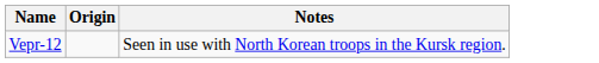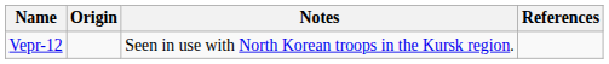 <table class="wikitable">
 <tr>
 <th>Name</th>
 <th>Origin</th>
 <th>Notes</th>
+<th>References</th>
 </tr>
 <tr>
 <td><a href='#'>Vepr-12</a></td>
 <td></td>
 <td>Seen in use with <a href='#'>North Korean troops in the Kursk region</a>.</td>
+<td></td>
 </tr>
 </table>
